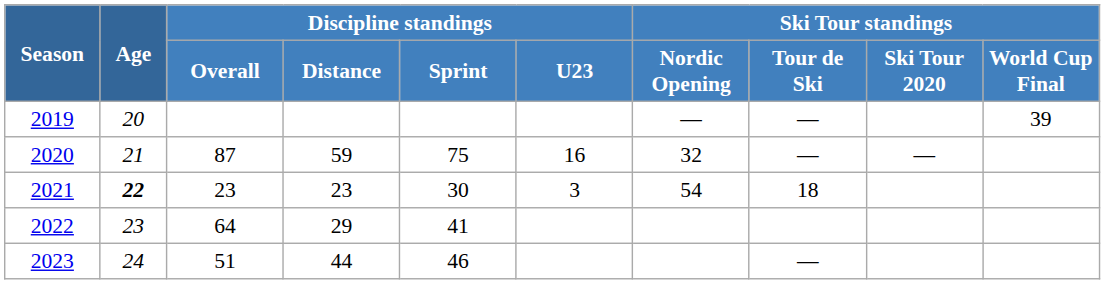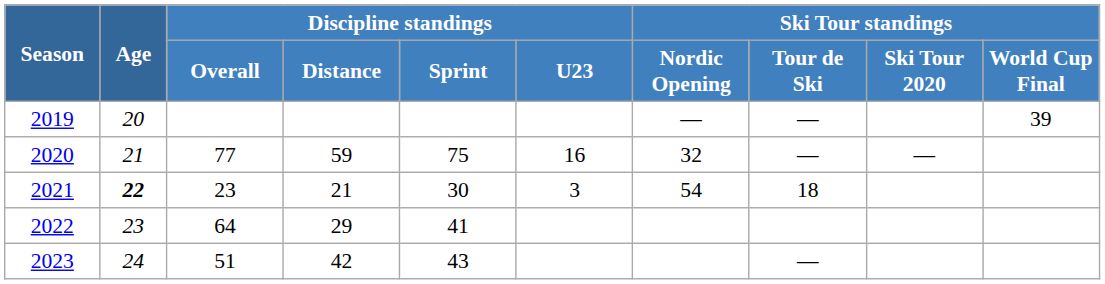 <table class="wikitable" style="font-size:95%; text-align:center; border:grey solid 1px; border-collapse:collapse; background:#ffffff;">
 <tr>
 <th style="background-color:#369; color:white; width:60px;" rowspan="2"> Season </th>
 <th style="background-color:#369; color:white; width:40px;" rowspan="2"> Age </th>
 <th style="background-color:#4180be; color:white;" colspan="4">Discipline standings</th>
 <th style="background-color:#4180be; color:white;" colspan="4">Ski Tour standings</th>
 </tr>
 <tr>
 <th style="background-color:#4180be; color:white; width:75px;">Overall</th>
 <th style="background-color:#4180be; color:white; width:75px;">Distance</th>
 <th style="background-color:#4180be; color:white; width:75px;">Sprint</th>
 <th style="background-color:#4180be; color:white; width:75px;">U23</th>
 <th style="background-color:#4180be; color:white; width:75px;">Nordic<br>Opening</th>
 <th style="background-color:#4180be; color:white; width:75px;">Tour de<br>Ski</th>
 <th style="background-color:#4180be; color:white; width:75px;">Ski Tour<br>2020</th>
 <th style="background-color:#4180be; color:white; width:75px;">World Cup<br>Final</th>
 </tr>
 <tr>
 <td><a href='#'>2019</a></td>
 <td><em>20</em></td>
 <td></td>
 <td></td>
 <td></td>
 <td></td>
 <td>—</td>
 <td>—</td>
 <td></td>
 <td>39</td>
 </tr>
 <tr>
 <td><a href='#'>2020</a></td>
 <td><em>21</em></td>
-<td>87</td>
+<td>77</td>
 <td>59</td>
 <td>75</td>
 <td>16</td>
 <td>32</td>
 <td>—</td>
 <td>—</td>
 <td></td>
 </tr>
 <tr>
 <td><a href='#'>2021</a></td>
 <td><strong><em>22</em></strong></td>
 <td>23</td>
-<td>23</td>
+<td>21</td>
 <td>30</td>
 <td>3</td>
 <td>54</td>
 <td>18</td>
 <td></td>
 <td></td>
 </tr>
 <tr>
 <td><a href='#'>2022</a></td>
 <td><em>23</em></td>
 <td>64</td>
 <td>29</td>
 <td>41</td>
 <td></td>
 <td></td>
 <td></td>
 <td></td>
 <td></td>
 </tr>
 <tr>
 <td><a href='#'>2023</a></td>
 <td><em>24</em></td>
 <td>51</td>
-<td>44</td>
-<td>46</td>
+<td>42</td>
+<td>43</td>
 <td></td>
 <td></td>
 <td>—</td>
 <td></td>
 <td></td>
 </tr>
 </table>
